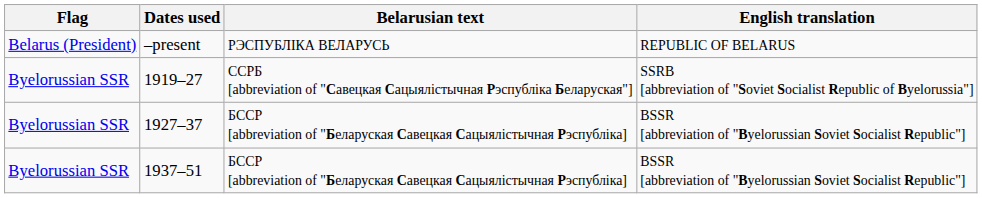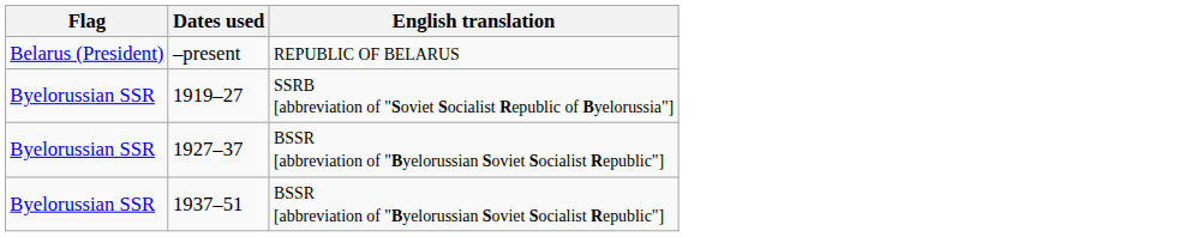 <table class="wikitable sortable noresize">
 <tr>
 <th>Flag</th>
 <th>Dates used</th>
-<th>Belarusian text</th>
 <th>English translation</th>
 </tr>
 <tr>
 <td> <a href='#'>Belarus (President)</a></td>
 <td>–present</td>
-<td><small>РЭСПУБЛІКА ВЕЛАРУСЬ</small></td>
 <td><small>REPUBLIC OF BELARUS</small></td>
 </tr>
 <tr>
 <td> <a href='#'>Byelorussian SSR</a></td>
 <td>1919–27</td>
-<td><small>CCPБ<br>[abbreviation of "<strong>С</strong>авецкая <strong>С</strong>ацыялістычная <strong>Р</strong>эспубліка <strong>Б</strong>еларуская"]</small></td>
 <td><small>SSRB<br>[abbreviation of "<strong>S</strong>oviet <strong>S</strong>ocialist <strong>R</strong>epublic of <strong>B</strong>yelorussia"]</small></td>
 </tr>
 <tr>
 <td> <a href='#'>Byelorussian SSR</a></td>
 <td>1927–37</td>
-<td><small>БCCP<br>[abbreviation of "<strong>Б</strong>еларуская <strong>С</strong>авецкая <strong>С</strong>ацыялістычная <strong>Р</strong>эспубліка]</small></td>
 <td><small>BSSR<br>[abbreviation of "<strong>B</strong>yelorussian <strong>S</strong>oviet <strong>S</strong>ocialist <strong>R</strong>epublic"]</small></td>
 </tr>
 <tr>
 <td> <a href='#'>Byelorussian SSR</a></td>
 <td>1937–51</td>
-<td><small>БCCP<br>[abbreviation of "<strong>Б</strong>еларуская <strong>С</strong>авецкая <strong>С</strong>ацыялістычная <strong>Р</strong>эспубліка]</small></td>
 <td><small>BSSR<br>[abbreviation of "<strong>B</strong>yelorussian <strong>S</strong>oviet <strong>S</strong>ocialist <strong>R</strong>epublic"]</small></td>
 </tr>
 </table>
